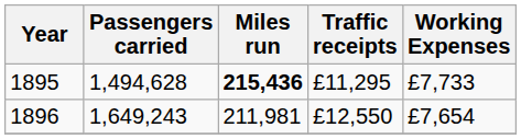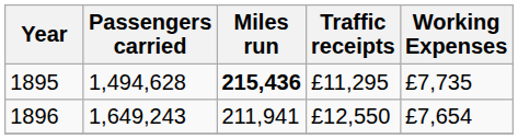 <table class="wikitable sortable">
 <tr>
 <th style="width:50px">Year</th>
 <th style="width:50px">Passengers carried</th>
 <th style="width:50px">Miles run</th>
 <th style="width:50px">Traffic receipts</th>
 <th style="width:50px">Working Expenses</th>
 </tr>
 <tr>
 <td>1895</td>
 <td>1,494,628</td>
 <td><strong>215,436</strong></td>
 <td>£11,295</td>
-<td>£7,733</td>
+<td>£7,735</td>
 </tr>
 <tr>
 <td>1896</td>
 <td>1,649,243</td>
-<td>211,981</td>
+<td>211,941</td>
 <td>£12,550</td>
 <td>£7,654</td>
 </tr>
 <tr>
 </tr>
 </table>
